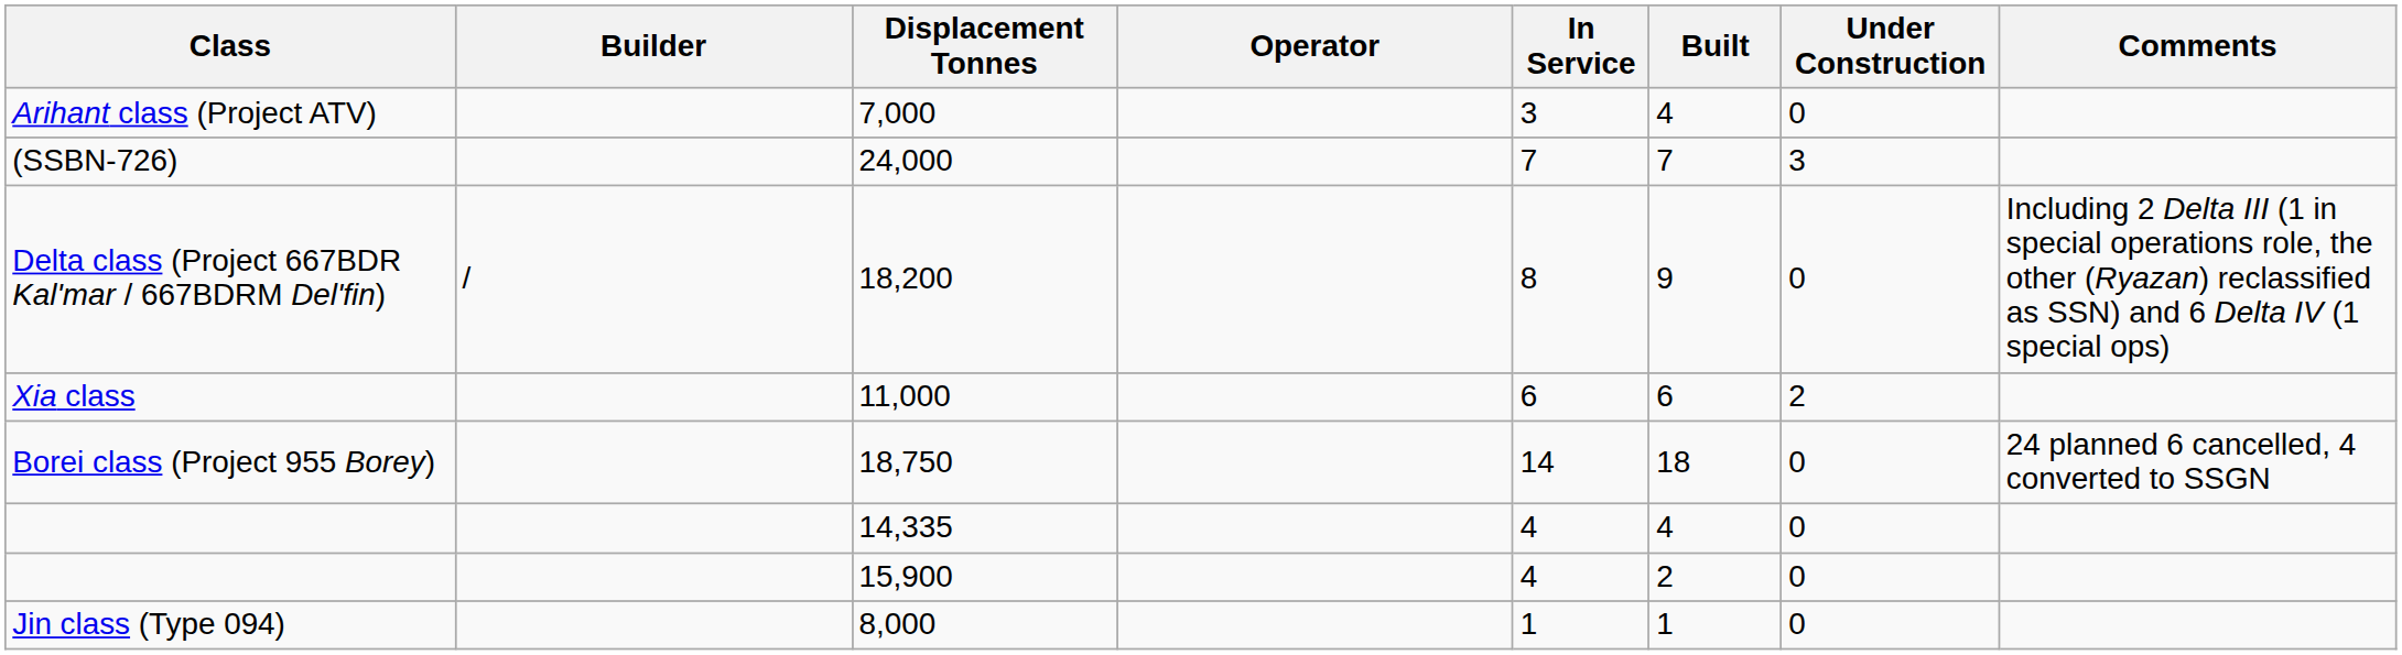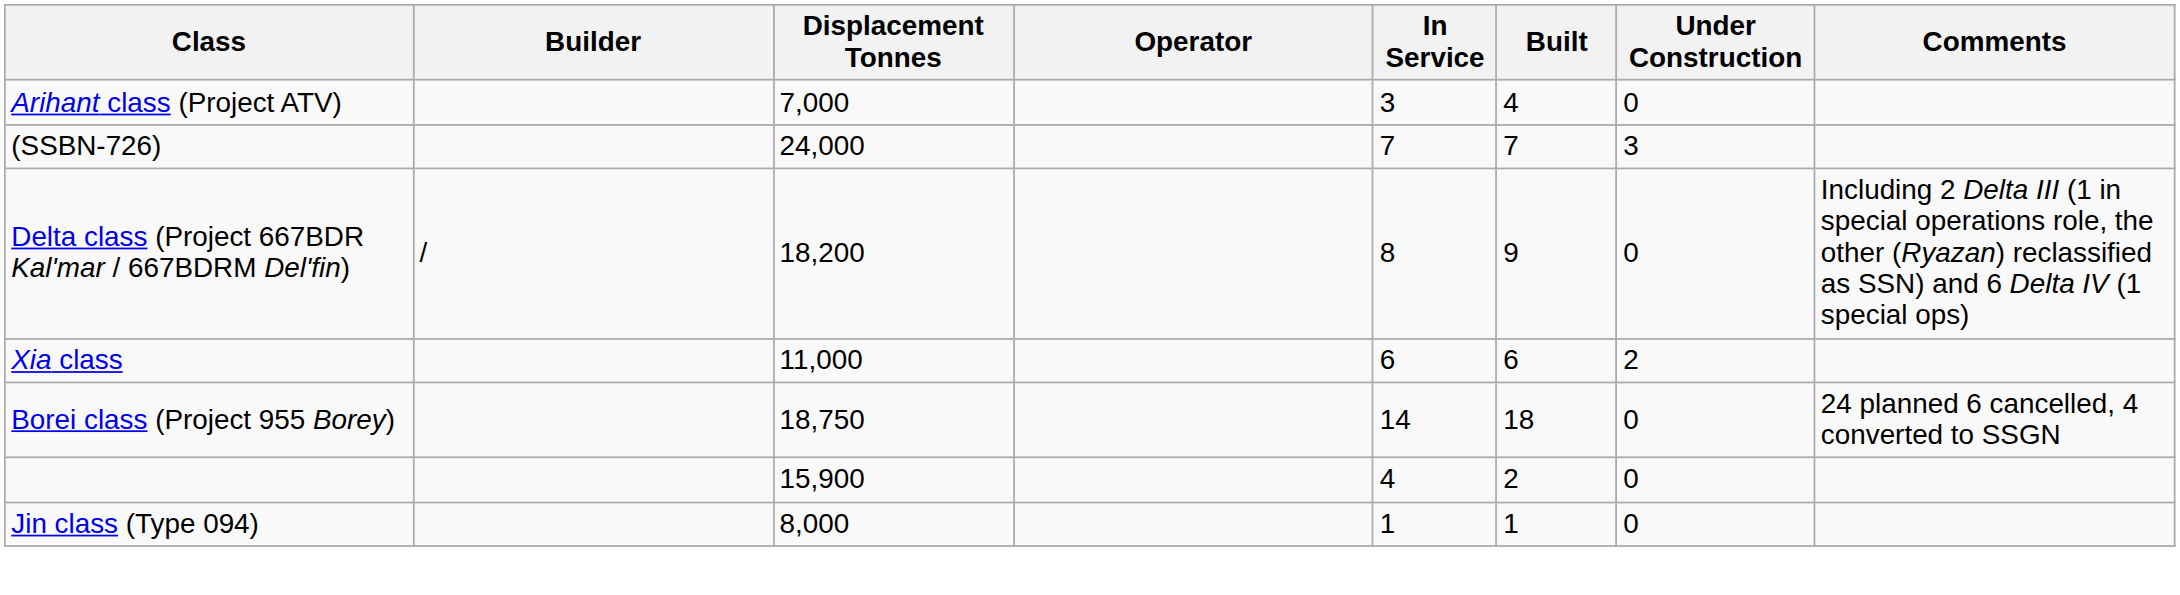 <table class="wikitable sortable">
 <tr>
 <th width="17%">Class</th>
 <th width="15%">Builder</th>
 <th width="10%">Displacement Tonnes</th>
 <th width="15%">Operator</th>
 <th width="5%">In Service</th>
 <th width="5%">Built</th>
 <th width="5%">Under Construction</th>
 <th width="15%">Comments</th>
 </tr>
 <tr>
 <td><a href='#'><em>Arihant</em> class</a> (Project ATV)</td>
 <td></td>
 <td>7,000</td>
 <td></td>
 <td>3</td>
 <td>4</td>
 <td>0</td>
 <td></td>
 </tr>
 <tr>
 <td> (SSBN-726)</td>
 <td></td>
 <td>24,000</td>
 <td></td>
 <td>7</td>
 <td>7</td>
 <td>3</td>
 <td></td>
 </tr>
 <tr>
 <td><a href='#'>Delta class</a> (Project 667BDR <em>Kal'mar</em> / 667BDRM <em>Del'fin</em>)</td>
 <td> / </td>
 <td>18,200</td>
 <td></td>
 <td>8</td>
 <td>9</td>
 <td>0</td>
 <td>Including 2 <em>Delta III</em> (1 in special operations role, the other (<em>Ryazan</em>) reclassified as SSN) and 6 <em>Delta IV</em> (1 special ops)</td>
 </tr>
 <tr>
 <td><a href='#'><em>Xia</em> class</a></td>
 <td></td>
 <td>11,000</td>
 <td></td>
 <td>6</td>
 <td>6</td>
 <td>2</td>
 <td></td>
 </tr>
 <tr>
 <td><a href='#'>Borei class</a> (Project 955 <em>Borey</em>)</td>
 <td></td>
 <td>18,750</td>
 <td></td>
 <td>14</td>
 <td>18</td>
 <td>0</td>
 <td>24 planned 6 cancelled, 4 converted to SSGN</td>
 </tr>
 <tr>
 <td></td>
 <td></td>
-<td>14,335</td>
-<td></td>
-<td>4</td>
-<td>4</td>
-<td>0</td>
-<td></td>
-</tr>
-<tr>
-<td></td>
-<td></td>
 <td>15,900</td>
 <td></td>
 <td>4</td>
 <td>2</td>
 <td>0</td>
 <td></td>
 </tr>
 <tr>
 <td><a href='#'>Jin class</a> (Type 094)</td>
 <td></td>
 <td>8,000</td>
 <td></td>
 <td>1</td>
 <td>1</td>
 <td>0</td>
 <td></td>
 </tr>
 </table>
